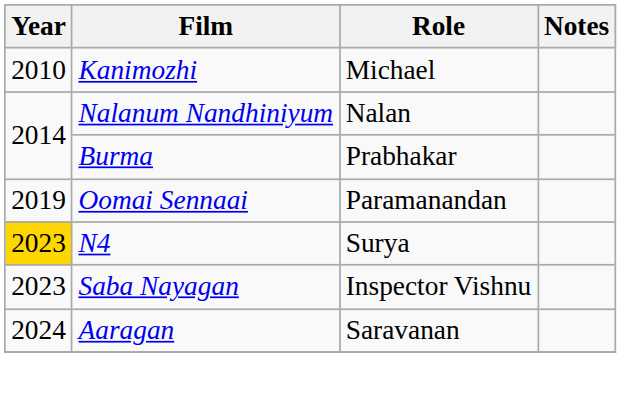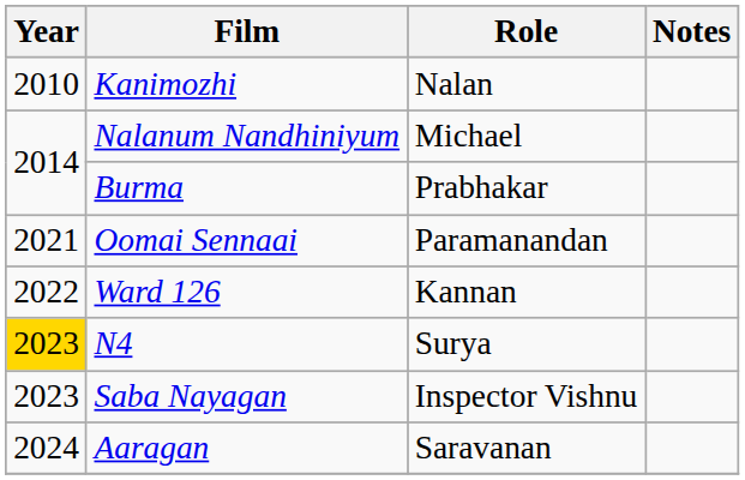 <table class="wikitable sortable" class="wikitable">
 <tr style="background:#ccc; text-align:center;">
 <th>Year</th>
 <th>Film</th>
 <th>Role</th>
 <th>Notes</th>
 </tr>
 <tr>
 <td>2010</td>
 <td><em><a href='#'>Kanimozhi</a></em></td>
-<td>Michael</td>
+<td>Nalan</td>
 <td></td>
 </tr>
 <tr>
 <td rowspan="2">2014</td>
 <td><em><a href='#'>Nalanum Nandhiniyum</a></em></td>
-<td>Nalan</td>
+<td>Michael</td>
 <td></td>
 </tr>
 <tr>
 <td><em><a href='#'>Burma</a></em></td>
 <td>Prabhakar</td>
 <td></td>
 </tr>
 <tr>
-<td>2019</td>
+<td>2021</td>
 <td><em><a href='#'>Oomai Sennaai</a></em></td>
 <td>Paramanandan</td>
+<td></td>
+</tr>
+<tr>
+<td>2022</td>
+<td><em><a href='#'>Ward 126</a></em></td>
+<td>Kannan</td>
 <td></td>
 </tr>
 <tr>
 <td style="background: gold;">2023</td>
 <td><em><a href='#'>N4</a></em></td>
 <td>Surya</td>
 <td></td>
 </tr>
 <tr>
 <td>2023</td>
 <td><em><a href='#'>Saba Nayagan</a></em></td>
 <td>Inspector Vishnu</td>
 <td></td>
 </tr>
 <tr>
 <td>2024</td>
 <td><em><a href='#'>Aaragan</a></em></td>
 <td>Saravanan</td>
 <td></td>
 </tr>
 <tr>
 </tr>
 </table>
